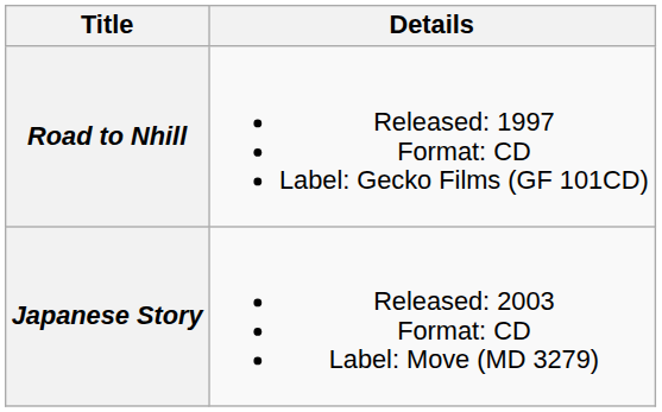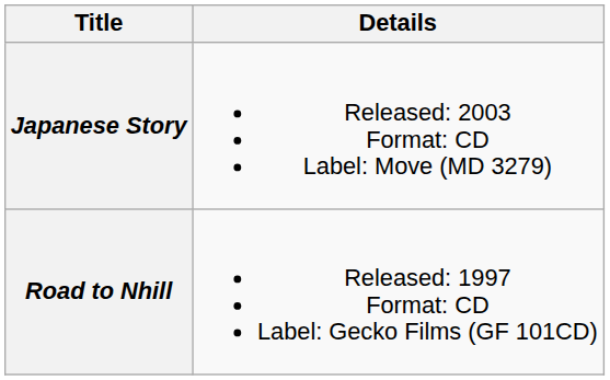 <table class="wikitable plainrowheaders" style="text-align:center;" border="1">
 <tr>
 <th>Title</th>
 <th>Details</th>
 </tr>
 <tr>
+<th scope="row"><em>Japanese Story</em></th>
+<td><br><ul><li>Released: 2003</li><li>Format: CD</li><li>Label: Move (MD 3279)</li></ul></td>
+</tr>
+<tr>
 <th scope="row"><em>Road to Nhill</em></th>
 <td><br><ul><li>Released: 1997</li><li>Format: CD</li><li>Label: Gecko Films (GF 101CD)</li></ul></td>
 </tr>
-<tr>
-<th scope="row"><em>Japanese Story</em></th>
-<td><br><ul><li>Released: 2003</li><li>Format: CD</li><li>Label: Move (MD 3279)</li></ul></td>
-</tr>
 </table>
